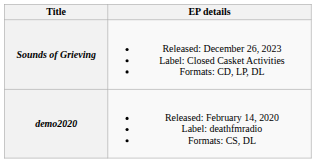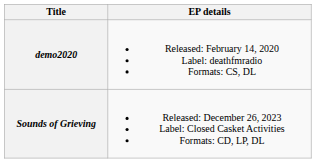 <table class="wikitable plainrowheaders" style="text-align:center;">
 <tr>
 <th scope="col" style="width:10em;">Title</th>
 <th scope="col" style="width:20em;">EP details</th>
 </tr>
 <tr>
+<th scope="row"><em>demo2020</em></th>
+<td><br><ul><li>Released: February 14, 2020</li><li>Label: deathfmradio</li><li>Formats: CS, DL</li></ul></td>
+</tr>
+<tr>
 <th scope="row"><em>Sounds of Grieving</em></th>
 <td><br><ul><li>Released: December 26, 2023</li><li>Label: Closed Casket Activities</li><li>Formats: CD, LP, DL</li></ul></td>
 </tr>
-<tr>
-<th scope="row"><em>demo2020</em></th>
-<td><br><ul><li>Released: February 14, 2020</li><li>Label: deathfmradio</li><li>Formats: CS, DL</li></ul></td>
-</tr>
 </table>
